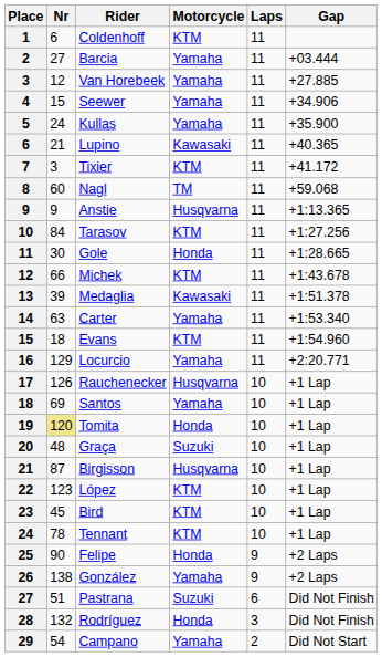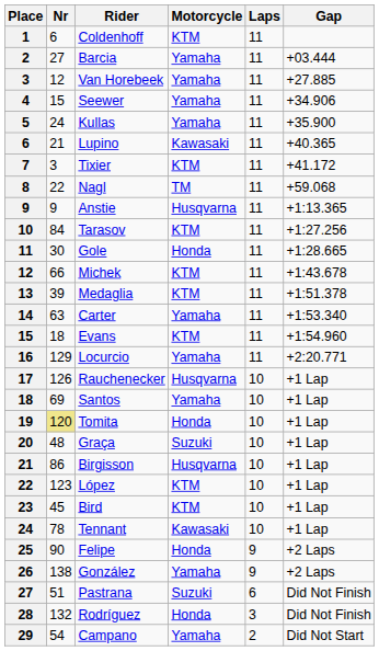 <table class="wikitable" style="font-size: 95%">
 <tr>
 <th>Place</th>
 <th>Nr</th>
 <th>Rider</th>
 <th>Motorcycle</th>
 <th>Laps</th>
 <th>Gap</th>
 </tr>
 <tr>
 <th>1</th>
 <td>6</td>
 <td> <a href='#'>Coldenhoff</a></td>
 <td><a href='#'>KTM</a></td>
 <td>11</td>
 <td></td>
 </tr>
 <tr>
 <th>2</th>
 <td>27</td>
 <td> <a href='#'>Barcia</a></td>
 <td><a href='#'>Yamaha</a></td>
 <td>11</td>
 <td>+03.444</td>
 </tr>
 <tr>
 <th>3</th>
 <td>12</td>
 <td> <a href='#'>Van Horebeek</a></td>
 <td><a href='#'>Yamaha</a></td>
 <td>11</td>
 <td>+27.885</td>
 </tr>
 <tr>
 <th>4</th>
 <td>15</td>
 <td> <a href='#'>Seewer</a></td>
 <td><a href='#'>Yamaha</a></td>
 <td>11</td>
 <td>+34.906</td>
 </tr>
 <tr>
 <th>5</th>
 <td>24</td>
 <td> <a href='#'>Kullas</a></td>
 <td><a href='#'>Yamaha</a></td>
 <td>11</td>
 <td>+35.900</td>
 </tr>
 <tr>
 <th>6</th>
 <td>21</td>
 <td> <a href='#'>Lupino</a></td>
 <td><a href='#'>Kawasaki</a></td>
 <td>11</td>
 <td>+40.365</td>
 </tr>
 <tr>
 <th>7</th>
 <td>3</td>
 <td> <a href='#'>Tixier</a></td>
 <td><a href='#'>KTM</a></td>
 <td>11</td>
 <td>+41.172</td>
 </tr>
 <tr>
 <th>8</th>
-<td>60</td>
+<td>22</td>
 <td> <a href='#'>Nagl</a></td>
 <td><a href='#'>TM</a></td>
 <td>11</td>
 <td>+59.068</td>
 </tr>
 <tr>
 <th>9</th>
 <td>9</td>
 <td> <a href='#'>Anstie</a></td>
 <td><a href='#'>Husqvarna</a></td>
 <td>11</td>
 <td>+1:13.365</td>
 </tr>
 <tr>
 <th>10</th>
 <td>84</td>
 <td> <a href='#'>Tarasov</a></td>
 <td><a href='#'>KTM</a></td>
 <td>11</td>
 <td>+1:27.256</td>
 </tr>
 <tr>
 <th>11</th>
 <td>30</td>
 <td> <a href='#'>Gole</a></td>
 <td><a href='#'>Honda</a></td>
 <td>11</td>
 <td>+1:28.665</td>
 </tr>
 <tr>
 <th>12</th>
 <td>66</td>
 <td> <a href='#'>Michek</a></td>
 <td><a href='#'>KTM</a></td>
 <td>11</td>
 <td>+1:43.678</td>
 </tr>
 <tr>
 <th>13</th>
 <td>39</td>
 <td> <a href='#'>Medaglia</a></td>
-<td><a href='#'>Kawasaki</a></td>
+<td><a href='#'>KTM</a></td>
 <td>11</td>
 <td>+1:51.378</td>
 </tr>
 <tr>
 <th>14</th>
 <td>63</td>
 <td> <a href='#'>Carter</a></td>
 <td><a href='#'>Yamaha</a></td>
 <td>11</td>
 <td>+1:53.340</td>
 </tr>
 <tr>
 <th>15</th>
 <td>18</td>
 <td> <a href='#'>Evans</a></td>
 <td><a href='#'>KTM</a></td>
 <td>11</td>
 <td>+1:54.960</td>
 </tr>
 <tr>
 <th>16</th>
 <td>129</td>
 <td> <a href='#'>Locurcio</a></td>
 <td><a href='#'>Yamaha</a></td>
 <td>11</td>
 <td>+2:20.771</td>
 </tr>
 <tr>
 <th>17</th>
 <td>126</td>
 <td> <a href='#'>Rauchenecker</a></td>
 <td><a href='#'>Husqvarna</a></td>
 <td>10</td>
 <td>+1 Lap</td>
 </tr>
 <tr>
 <th>18</th>
 <td>69</td>
 <td> <a href='#'>Santos</a></td>
 <td><a href='#'>Yamaha</a></td>
 <td>10</td>
 <td>+1 Lap</td>
 </tr>
 <tr>
 <th>19</th>
 <td style="background: khaki;">120</td>
 <td> <a href='#'>Tomita</a></td>
 <td><a href='#'>Honda</a></td>
 <td>10</td>
 <td>+1 Lap</td>
 </tr>
 <tr>
 <th>20</th>
 <td>48</td>
 <td> <a href='#'>Graça</a></td>
 <td><a href='#'>Suzuki</a></td>
 <td>10</td>
 <td>+1 Lap</td>
 </tr>
 <tr>
 <th>21</th>
-<td>87</td>
+<td>86</td>
 <td> <a href='#'>Birgisson</a></td>
 <td><a href='#'>Husqvarna</a></td>
 <td>10</td>
 <td>+1 Lap</td>
 </tr>
 <tr>
 <th>22</th>
 <td>123</td>
 <td> <a href='#'>López</a></td>
 <td><a href='#'>KTM</a></td>
 <td>10</td>
 <td>+1 Lap</td>
 </tr>
 <tr>
 <th>23</th>
 <td>45</td>
 <td> <a href='#'>Bird</a></td>
 <td><a href='#'>KTM</a></td>
 <td>10</td>
 <td>+1 Lap</td>
 </tr>
 <tr>
 <th>24</th>
 <td>78</td>
 <td> <a href='#'>Tennant</a></td>
-<td><a href='#'>KTM</a></td>
+<td><a href='#'>Kawasaki</a></td>
 <td>10</td>
 <td>+1 Lap</td>
 </tr>
 <tr>
 <th>25</th>
 <td>90</td>
 <td> <a href='#'>Felipe</a></td>
 <td><a href='#'>Honda</a></td>
 <td>9</td>
 <td>+2 Laps</td>
 </tr>
 <tr>
 <th>26</th>
 <td>138</td>
 <td> <a href='#'>González</a></td>
 <td><a href='#'>Yamaha</a></td>
 <td>9</td>
 <td>+2 Laps</td>
 </tr>
 <tr>
 <th>27</th>
 <td>51</td>
 <td> <a href='#'>Pastrana</a></td>
 <td><a href='#'>Suzuki</a></td>
 <td>6</td>
 <td>Did Not Finish</td>
 </tr>
 <tr>
 <th>28</th>
 <td>132</td>
 <td> <a href='#'>Rodríguez</a></td>
 <td><a href='#'>Honda</a></td>
 <td>3</td>
 <td>Did Not Finish</td>
 </tr>
 <tr>
 <th>29</th>
 <td>54</td>
 <td> <a href='#'>Campano</a></td>
 <td><a href='#'>Yamaha</a></td>
 <td>2</td>
 <td>Did Not Start</td>
 </tr>
 </table>
